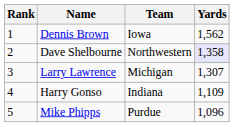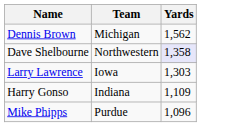 <table class="wikitable" style="font-size: 90%">
 <tr>
-<th>Rank</th>
 <th>Name</th>
 <th>Team</th>
 <th>Yards</th>
 </tr>
 <tr>
-<td>1</td>
 <td><a href='#'>Dennis Brown</a></td>
-<td>Iowa</td>
+<td>Michigan</td>
 <td>1,562</td>
 </tr>
 <tr>
-<td>2</td>
 <td>Dave Shelbourne</td>
 <td>Northwestern</td>
 <td style="background: lavender;">1,358</td>
 </tr>
 <tr>
-<td>3</td>
 <td><a href='#'>Larry Lawrence</a></td>
-<td>Michigan</td>
-<td>1,307</td>
+<td>Iowa</td>
+<td>1,303</td>
 </tr>
 <tr>
-<td>4</td>
 <td>Harry Gonso</td>
 <td>Indiana</td>
 <td>1,109</td>
 </tr>
 <tr>
-<td>5</td>
 <td><a href='#'>Mike Phipps</a></td>
 <td>Purdue</td>
 <td>1,096</td>
 </tr>
 </table>
